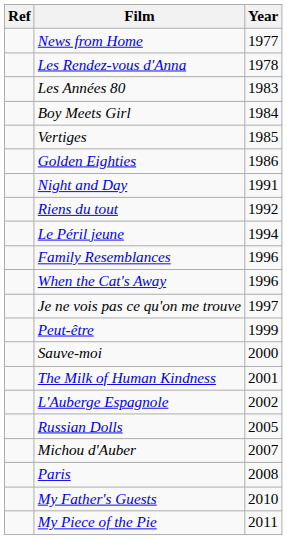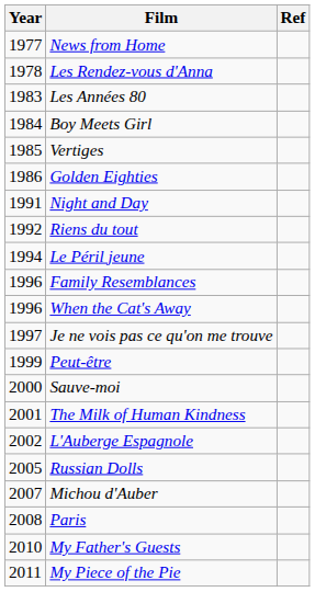 <table class="wikitable">
 <tr>
+<th>Year</th>
+<th>Film</th>
 <th>Ref</th>
-<th>Film</th>
-<th>Year</th>
 </tr>
 <tr>
+<td>1977</td>
+<td><em><a href='#'>News from Home</a></em></td>
 <td></td>
-<td><em><a href='#'>News from Home</a></em></td>
-<td>1977</td>
 </tr>
 <tr>
+<td>1978</td>
+<td><em><a href='#'>Les Rendez-vous d'Anna</a></em></td>
 <td></td>
-<td><em><a href='#'>Les Rendez-vous d'Anna</a></em></td>
-<td>1978</td>
 </tr>
 <tr>
+<td>1983</td>
+<td><em>Les Années 80</em></td>
 <td></td>
-<td><em>Les Années 80</em></td>
-<td>1983</td>
 </tr>
 <tr>
+<td>1984</td>
+<td><em>Boy Meets Girl</em></td>
 <td></td>
-<td><em>Boy Meets Girl</em></td>
-<td>1984</td>
 </tr>
 <tr>
+<td>1985</td>
+<td><em>Vertiges</em></td>
 <td></td>
-<td><em>Vertiges</em></td>
-<td>1985</td>
 </tr>
 <tr>
+<td>1986</td>
+<td><em><a href='#'>Golden Eighties</a></em></td>
 <td></td>
-<td><em><a href='#'>Golden Eighties</a></em></td>
-<td>1986</td>
 </tr>
 <tr>
+<td>1991</td>
+<td><em><a href='#'>Night and Day</a></em></td>
 <td></td>
-<td><em><a href='#'>Night and Day</a></em></td>
-<td>1991</td>
 </tr>
 <tr>
+<td>1992</td>
+<td><em><a href='#'>Riens du tout</a></em></td>
 <td></td>
-<td><em><a href='#'>Riens du tout</a></em></td>
-<td>1992</td>
 </tr>
 <tr>
+<td>1994</td>
+<td><em><a href='#'>Le Péril jeune</a></em></td>
 <td></td>
-<td><em><a href='#'>Le Péril jeune</a></em></td>
-<td>1994</td>
 </tr>
 <tr>
+<td>1996</td>
+<td><em><a href='#'>Family Resemblances</a></em></td>
 <td></td>
-<td><em><a href='#'>Family Resemblances</a></em></td>
-<td>1996</td>
 </tr>
 <tr>
+<td>1996</td>
+<td><em><a href='#'>When the Cat's Away</a></em></td>
 <td></td>
-<td><em><a href='#'>When the Cat's Away</a></em></td>
-<td>1996</td>
 </tr>
 <tr>
+<td>1997</td>
+<td><em>Je ne vois pas ce qu'on me trouve</em></td>
 <td></td>
-<td><em>Je ne vois pas ce qu'on me trouve</em></td>
-<td>1997</td>
 </tr>
 <tr>
+<td>1999</td>
+<td><em><a href='#'>Peut-être</a></em></td>
 <td></td>
-<td><em><a href='#'>Peut-être</a></em></td>
-<td>1999</td>
 </tr>
 <tr>
+<td>2000</td>
+<td><em>Sauve-moi</em></td>
 <td></td>
-<td><em>Sauve-moi</em></td>
-<td>2000</td>
 </tr>
 <tr>
+<td>2001</td>
+<td><em><a href='#'>The Milk of Human Kindness</a></em></td>
 <td></td>
-<td><em><a href='#'>The Milk of Human Kindness</a></em></td>
-<td>2001</td>
 </tr>
 <tr>
+<td>2002</td>
+<td><em><a href='#'>L'Auberge Espagnole</a></em></td>
 <td></td>
-<td><em><a href='#'>L'Auberge Espagnole</a></em></td>
-<td>2002</td>
 </tr>
 <tr>
+<td>2005</td>
+<td><em><a href='#'>Russian Dolls</a></em></td>
 <td></td>
-<td><em><a href='#'>Russian Dolls</a></em></td>
-<td>2005</td>
 </tr>
 <tr>
+<td>2007</td>
+<td><em>Michou d'Auber</em></td>
 <td></td>
-<td><em>Michou d'Auber</em></td>
-<td>2007</td>
 </tr>
 <tr>
+<td>2008</td>
+<td><em><a href='#'>Paris</a></em></td>
 <td></td>
-<td><em><a href='#'>Paris</a></em></td>
-<td>2008</td>
 </tr>
 <tr>
+<td>2010</td>
+<td><em><a href='#'>My Father's Guests</a></em></td>
 <td></td>
-<td><em><a href='#'>My Father's Guests</a></em></td>
-<td>2010</td>
 </tr>
 <tr>
+<td>2011</td>
+<td><em><a href='#'>My Piece of the Pie</a></em></td>
 <td></td>
-<td><em><a href='#'>My Piece of the Pie</a></em></td>
-<td>2011</td>
 </tr>
 </table>
